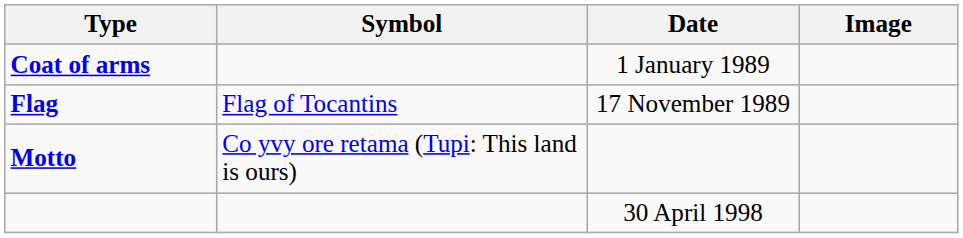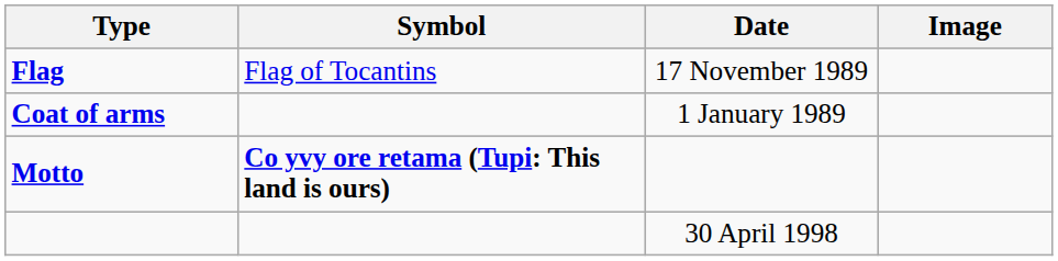 <table class="wikitable">
 <tr>
 <th width="20%">Type</th>
 <th width="35%">Symbol</th>
 <th width="20%">Date</th>
 <th width="15%">Image</th>
 </tr>
 <tr>
+<td><strong><a href='#'>Flag</a></strong></td>
+<td><a href='#'>Flag of Tocantins</a></td>
+<td align="center">17 November 1989</td>
+<td align="center"></td>
+</tr>
+<tr>
 <td><strong><a href='#'>Coat of arms</a></strong></td>
 <td></td>
 <td align="center">1 January 1989</td>
 <td align="center"></td>
 </tr>
 <tr>
-<td><strong><a href='#'>Flag</a></strong></td>
-<td><a href='#'>Flag of Tocantins</a></td>
-<td align="center">17 November 1989</td>
-<td align="center"></td>
-</tr>
-<tr>
 <td><strong><a href='#'>Motto</a></strong></td>
-<td><a href='#'>Co yvy ore retama</a> (<a href='#'>Tupi</a>: This land is ours)</td>
+<td><strong><a href='#'>Co yvy ore retama</a> (<a href='#'>Tupi</a>: This land is ours)</strong></td>
 <td align="center"></td>
 <td></td>
 </tr>
 <tr>
 <td></td>
 <td></td>
 <td align="center">30 April 1998</td>
 <td></td>
 </tr>
 </table>
